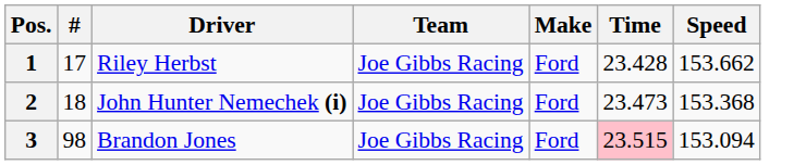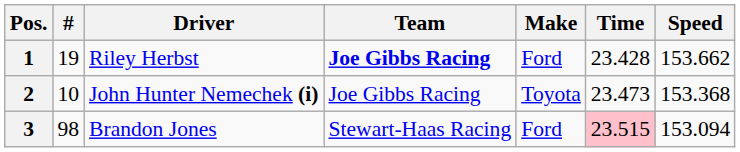 <table class="wikitable" style="font-size:95%">
 <tr>
 <th>Pos.</th>
 <th>#</th>
 <th>Driver</th>
 <th>Team</th>
 <th>Make</th>
 <th>Time</th>
 <th>Speed</th>
 </tr>
 <tr>
 <th>1</th>
-<td>17</td>
+<td>19</td>
 <td><a href='#'>Riley Herbst</a></td>
-<td><a href='#'>Joe Gibbs Racing</a></td>
+<td><strong><a href='#'>Joe Gibbs Racing</a></strong></td>
 <td><a href='#'>Ford</a></td>
 <td>23.428</td>
 <td>153.662</td>
 </tr>
 <tr>
 <th>2</th>
-<td>18</td>
+<td>10</td>
 <td><a href='#'>John Hunter Nemechek</a> <strong>(i)</strong></td>
 <td><a href='#'>Joe Gibbs Racing</a></td>
-<td><a href='#'>Ford</a></td>
+<td><a href='#'>Toyota</a></td>
 <td>23.473</td>
 <td>153.368</td>
 </tr>
 <tr>
 <th>3</th>
 <td>98</td>
 <td><a href='#'>Brandon Jones</a></td>
-<td><a href='#'>Joe Gibbs Racing</a></td>
+<td><a href='#'>Stewart-Haas Racing</a></td>
 <td><a href='#'>Ford</a></td>
 <td style="background: pink;">23.515</td>
 <td>153.094</td>
 </tr>
 </table>
